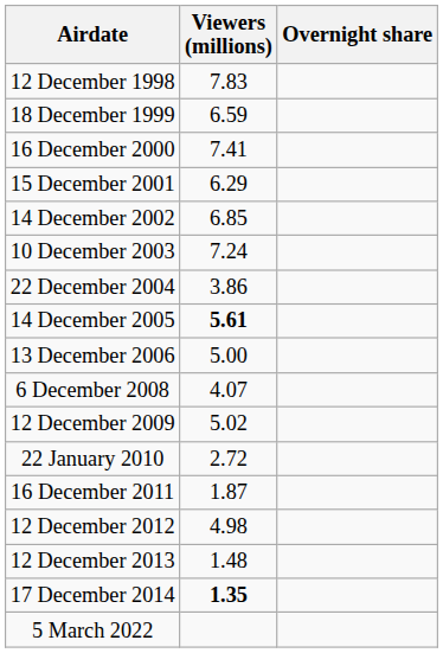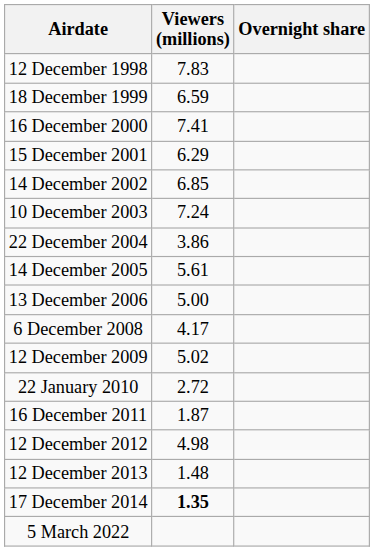 <table class="wikitable" style="text-align:center;">
 <tr>
 <th>Airdate</th>
 <th>Viewers<br>(millions)</th>
 <th>Overnight share</th>
 </tr>
 <tr>
 <td>12 December 1998</td>
 <td>7.83</td>
 <td></td>
 </tr>
 <tr>
 <td>18 December 1999</td>
 <td>6.59</td>
 <td></td>
 </tr>
 <tr>
 <td>16 December 2000</td>
 <td>7.41</td>
 <td></td>
 </tr>
 <tr>
 <td>15 December 2001</td>
 <td>6.29</td>
 <td></td>
 </tr>
 <tr>
 <td>14 December 2002</td>
 <td>6.85</td>
 <td></td>
 </tr>
 <tr>
 <td>10 December 2003</td>
 <td>7.24</td>
 <td></td>
 </tr>
 <tr>
 <td>22 December 2004</td>
 <td>3.86</td>
 <td></td>
 </tr>
 <tr>
 <td>14 December 2005</td>
-<td><strong>5.61</strong></td>
+<td>5.61</td>
 <td></td>
 </tr>
 <tr>
 <td>13 December 2006</td>
 <td>5.00</td>
 <td></td>
 </tr>
 <tr>
 <td>6 December 2008</td>
-<td>4.07</td>
+<td>4.17</td>
 <td></td>
 </tr>
 <tr>
 <td>12 December 2009</td>
 <td>5.02</td>
 <td></td>
 </tr>
 <tr>
 <td>22 January 2010</td>
 <td>2.72</td>
 <td></td>
 </tr>
 <tr>
 <td>16 December 2011</td>
 <td>1.87</td>
 <td></td>
 </tr>
 <tr>
 <td>12 December 2012</td>
 <td>4.98</td>
 <td></td>
 </tr>
 <tr>
 <td>12 December 2013</td>
 <td>1.48</td>
 <td></td>
 </tr>
 <tr>
 <td>17 December 2014</td>
 <td><strong>1.35</strong></td>
 <td></td>
 </tr>
 <tr>
 <td>5 March 2022</td>
 <td></td>
 <td></td>
 </tr>
 </table>
